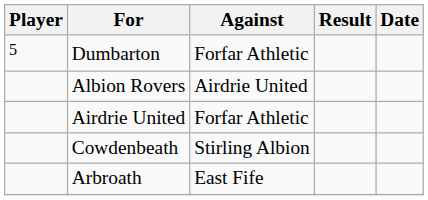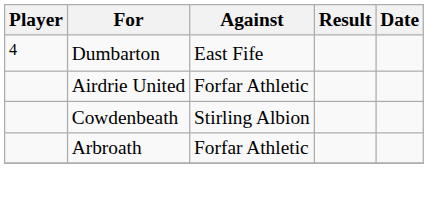 <table class="wikitable sortable">
 <tr>
 <th>Player</th>
 <th>For</th>
 <th>Against</th>
 <th align=center>Result</th>
 <th>Date</th>
 </tr>
 <tr>
-<td> <sup>5</sup></td>
+<td> <sup>4</sup></td>
 <td>Dumbarton</td>
-<td>Forfar Athletic</td>
-<td align="center"></td>
-<td></td>
-</tr>
-<tr>
-<td> </td>
-<td>Albion Rovers</td>
-<td>Airdrie United</td>
+<td>East Fife</td>
 <td align="center"></td>
 <td></td>
 </tr>
 <tr>
 <td> </td>
 <td>Airdrie United</td>
 <td>Forfar Athletic</td>
 <td align="center"></td>
 <td></td>
 </tr>
 <tr>
 <td> </td>
 <td>Cowdenbeath</td>
 <td>Stirling Albion</td>
 <td align="center"></td>
 <td></td>
 </tr>
 <tr>
 <td> </td>
 <td>Arbroath</td>
-<td>East Fife</td>
+<td>Forfar Athletic</td>
 <td align="center"></td>
 <td></td>
 </tr>
 <tr>
 </tr>
 </table>
